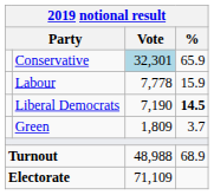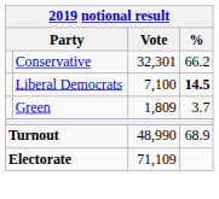 <table class="wikitable">
 <tr>
 <th colspan="4"><a href='#'>2019</a> <a href='#'>notional result</a></th>
 </tr>
 <tr>
 <th bgcolor="#DDDDFF" width="130px" colspan="2">Party</th>
 <th bgcolor="#DDDDFF" width="50px">Vote</th>
 <th bgcolor="#DDDDFF" width="30px">%</th>
 </tr>
 <tr>
 <td></td>
 <td><a href='#'>Conservative</a></td>
-<td align=right style="background: lightblue;">32,301</td>
-<td align=right>65.9</td>
-</tr>
-<tr>
-<td></td>
-<td><a href='#'>Labour</a></td>
-<td align=right>7,778</td>
-<td align=right>15.9</td>
+<td align=right>32,301</td>
+<td align=right>66.2</td>
 </tr>
 <tr>
 <td></td>
 <td><a href='#'>Liberal Democrats</a></td>
-<td align=right>7,190</td>
+<td align=right>7,100</td>
 <td align=right><strong>14.5</strong></td>
 </tr>
 <tr>
 <td></td>
 <td><a href='#'>Green</a></td>
 <td align=right>1,809</td>
 <td align=right>3.7</td>
 </tr>
 <tr>
 <td colspan="4" bgcolor="#EAECF0"></td>
 </tr>
 <tr>
 <td colspan="2"><strong>Turnout</strong></td>
-<td align=right>48,988</td>
+<td align=right>48,990</td>
 <td align=right>68.9</td>
 </tr>
 <tr>
 <td colspan="2"><strong>Electorate</strong></td>
 <td align=right>71,109</td>
 </tr>
 </table>
